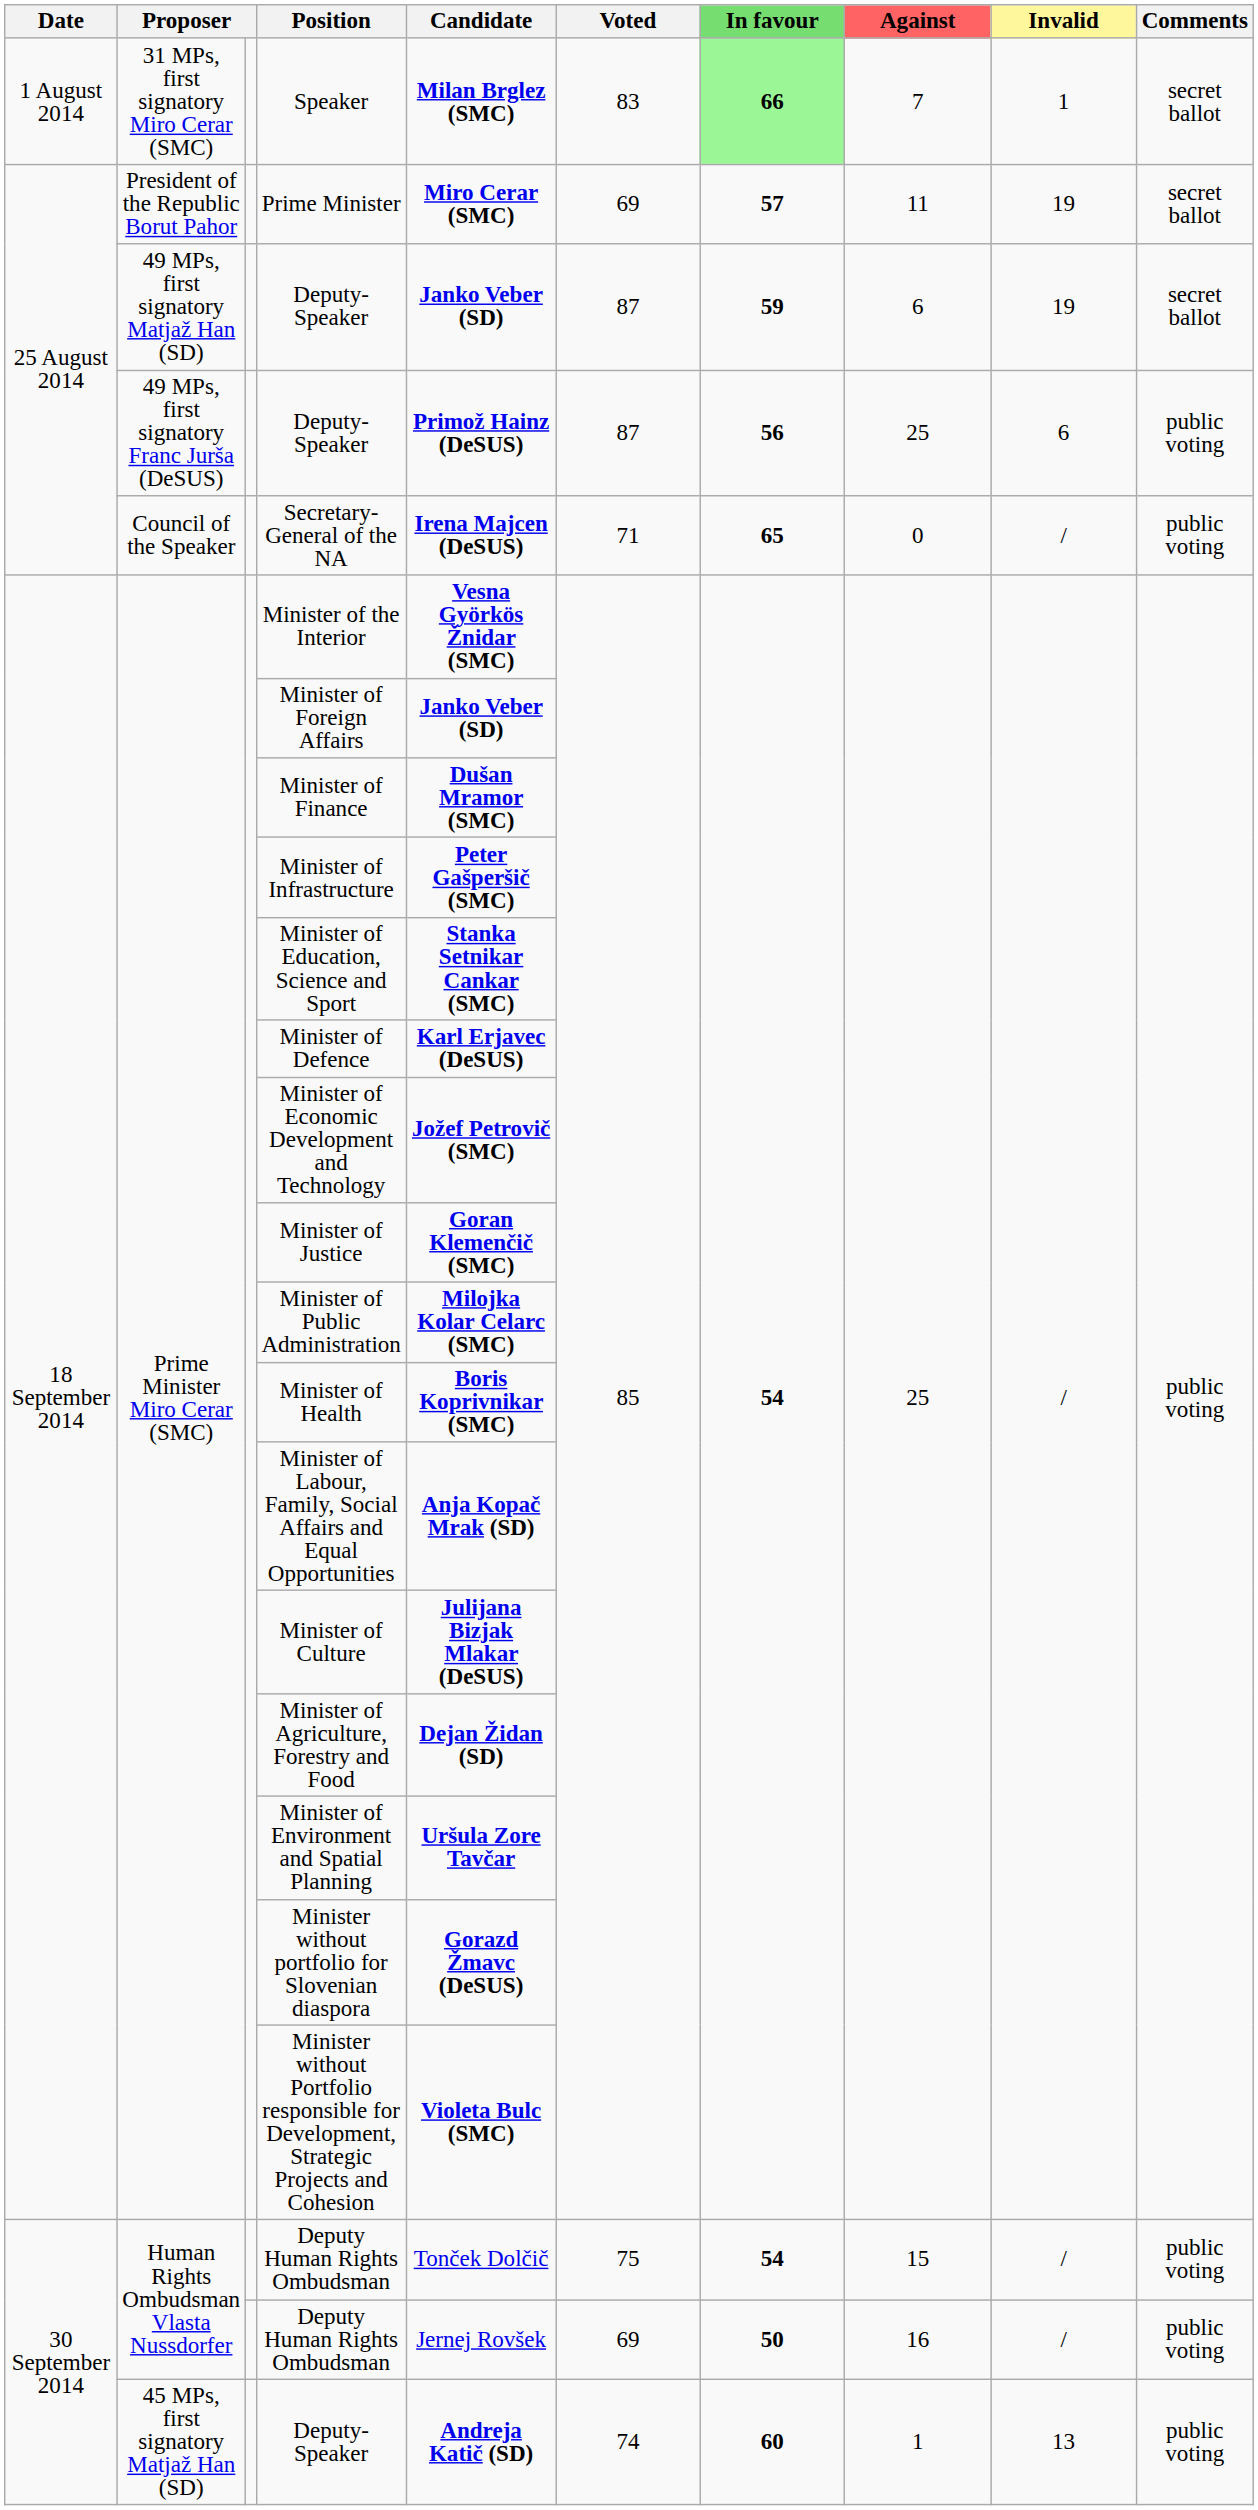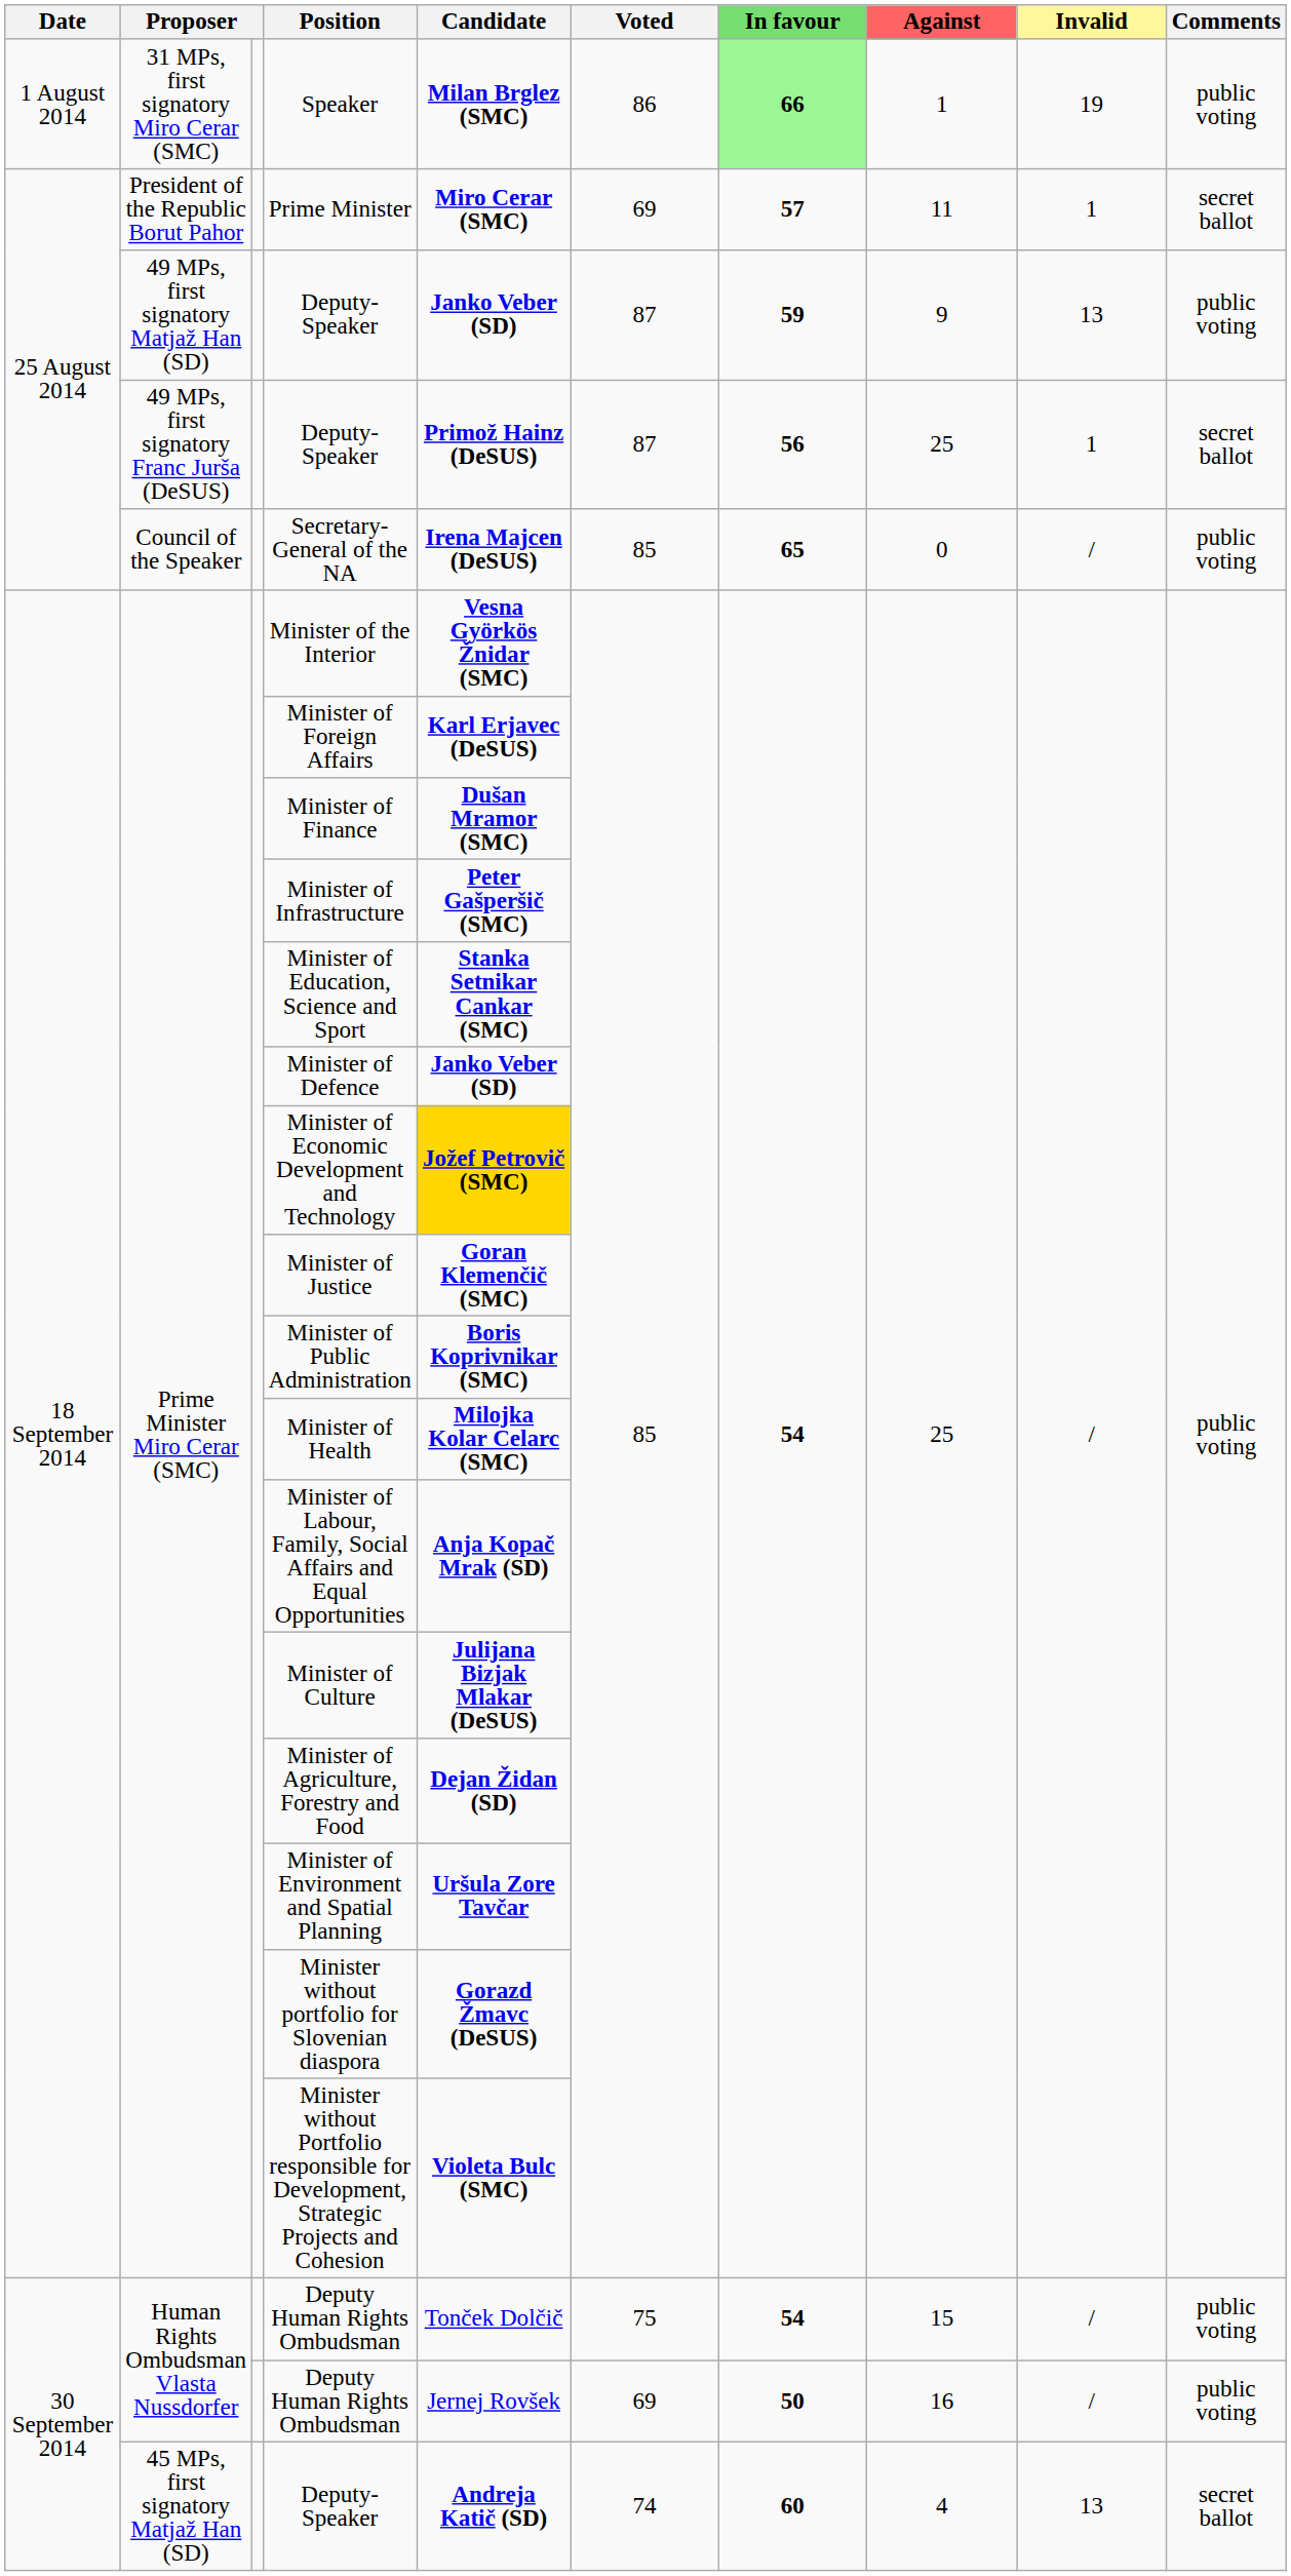 <table class="wikitable" style="line-height:16px; text-align: center;">
 <tr>
 <th style="width:9%;">Date</th>
 <th colspan="2">Proposer</th>
 <th style="width:12%;">Position</th>
 <th style="width:12%;">Candidate</th>
 <th style="width:100px;">Voted</th>
 <th style="width:100px; background:#76dd71;">In favour</th>
 <th style="width:100px; background:#ff6363">Against</th>
 <th style="width:100px; background:#fff79b">Invalid</th>
 <th>Comments</th>
 </tr>
 <tr>
 <td>1 August 2014</td>
 <td>31 MPs, first signatory <a href='#'>Miro Cerar</a> (SMC)</td>
 <td></td>
 <td>Speaker</td>
 <td><strong><a href='#'>Milan Brglez</a></strong> <strong>(SMC)</strong></td>
-<td>83</td>
+<td>86</td>
 <td style="background:#9bf796;"><strong>66</strong></td>
-<td>7</td>
 <td>1</td>
-<td>secret ballot</td>
+<td>19</td>
+<td>public voting</td>
 </tr>
 <tr>
 <td rowspan="4">25 August 2014</td>
 <td>President of the Republic <a href='#'>Borut Pahor</a></td>
 <td></td>
 <td>Prime Minister</td>
 <td><strong><a href='#'>Miro Cerar</a></strong> <strong>(SMC)</strong></td>
 <td>69</td>
 <td><strong>57</strong></td>
 <td>11</td>
-<td>19</td>
+<td>1</td>
 <td>secret ballot</td>
 </tr>
 <tr>
 <td>49 MPs, first signatory <a href='#'>Matjaž Han</a> (SD)</td>
 <td></td>
 <td>Deputy-Speaker</td>
 <td><strong><a href='#'>Janko Veber</a></strong> <strong>(SD)</strong></td>
 <td>87</td>
 <td><strong>59</strong></td>
-<td>6</td>
-<td>19</td>
-<td>secret ballot</td>
+<td>9</td>
+<td>13</td>
+<td>public voting</td>
 </tr>
 <tr>
 <td>49 MPs, first signatory <a href='#'>Franc Jurša</a> (DeSUS)</td>
 <td></td>
 <td>Deputy-Speaker</td>
 <td><strong><a href='#'>Primož Hainz</a></strong> <strong>(DeSUS)</strong></td>
 <td>87</td>
 <td><strong>56</strong></td>
 <td>25</td>
-<td>6</td>
-<td>public voting</td>
+<td>1</td>
+<td>secret ballot</td>
 </tr>
 <tr>
 <td>Council of the Speaker</td>
 <td></td>
 <td>Secretary-General of the NA</td>
 <td><strong><a href='#'>Irena Majcen</a> (DeSUS)</strong></td>
-<td>71</td>
+<td>85</td>
 <td><strong>65</strong></td>
 <td>0</td>
 <td>/</td>
 <td>public voting</td>
 </tr>
 <tr>
 <td rowspan="16">18 September 2014</td>
 <td rowspan="16">Prime Minister <a href='#'>Miro Cerar</a> (SMC)</td>
 <td rowspan="16"></td>
 <td>Minister of the Interior</td>
 <td><strong><a href='#'>Vesna Györkös Žnidar</a> (SMC)</strong></td>
 <td rowspan="16">85</td>
 <td rowspan="16"><strong>54</strong></td>
 <td rowspan="16">25</td>
 <td rowspan="16">/</td>
 <td rowspan="16">public voting</td>
 </tr>
 <tr>
 <td>Minister of Foreign Affairs</td>
-<td><strong><a href='#'>Janko Veber</a> (SD)</strong></td>
+<td><strong><a href='#'>Karl Erjavec</a> (DeSUS)</strong></td>
 </tr>
 <tr>
 <td>Minister of Finance</td>
 <td><strong><a href='#'>Dušan Mramor</a> (SMC)</strong></td>
 </tr>
 <tr>
 <td>Minister of Infrastructure</td>
 <td><strong><a href='#'>Peter Gašperšič</a> (SMC)</strong></td>
 </tr>
 <tr>
 <td>Minister of Education, Science and Sport</td>
 <td><strong><a href='#'>Stanka Setnikar Cankar</a> (SMC)</strong></td>
 </tr>
 <tr>
 <td>Minister of Defence</td>
-<td><strong><a href='#'>Karl Erjavec</a> (DeSUS)</strong></td>
+<td><strong><a href='#'>Janko Veber</a> (SD)</strong></td>
 </tr>
 <tr>
 <td>Minister of Economic Development and Technology</td>
-<td><strong><a href='#'>Jožef Petrovič</a> (SMC)</strong></td>
+<td style="background: gold;"><strong><a href='#'>Jožef Petrovič</a> (SMC)</strong></td>
 </tr>
 <tr>
 <td>Minister of Justice</td>
 <td><strong><a href='#'>Goran Klemenčič</a> (SMC)</strong></td>
 </tr>
 <tr>
 <td>Minister of Public Administration</td>
-<td><strong><a href='#'>Milojka Kolar Celarc</a> (SMC)</strong></td>
+<td><strong><a href='#'>Boris Koprivnikar</a> (SMC)</strong></td>
 </tr>
 <tr>
 <td>Minister of Health</td>
-<td><strong><a href='#'>Boris Koprivnikar</a> (SMC)</strong></td>
+<td><strong><a href='#'>Milojka Kolar Celarc</a> (SMC)</strong></td>
 </tr>
 <tr>
 <td>Minister of Labour, Family, Social Affairs and Equal Opportunities</td>
 <td><strong><a href='#'>Anja Kopač Mrak</a> (SD)</strong></td>
 </tr>
 <tr>
 <td>Minister of Culture</td>
 <td><strong><a href='#'>Julijana Bizjak Mlakar</a> (DeSUS)</strong></td>
 </tr>
 <tr>
 <td>Minister of Agriculture, Forestry and Food</td>
 <td><strong><a href='#'>Dejan Židan</a> (SD)</strong></td>
 </tr>
 <tr>
 <td>Minister of Environment and Spatial Planning</td>
 <td><strong><a href='#'>Uršula Zore Tavčar</a></strong></td>
 </tr>
 <tr>
 <td>Minister without portfolio for Slovenian diaspora</td>
 <td><strong><a href='#'>Gorazd Žmavc</a> (DeSUS)</strong></td>
 </tr>
 <tr>
 <td>Minister without Portfolio responsible for Development, Strategic Projects and Cohesion</td>
 <td><strong><a href='#'>Violeta Bulc</a> (SMC)</strong></td>
 </tr>
 <tr>
 <td rowspan="3">30 September 2014</td>
 <td rowspan="2">Human Rights Ombudsman <a href='#'>Vlasta Nussdorfer</a></td>
 <td></td>
 <td>Deputy Human Rights Ombudsman</td>
 <td><a href='#'>Tonček Dolčič</a></td>
 <td>75</td>
 <td><strong>54</strong></td>
 <td>15</td>
 <td>/</td>
 <td>public voting</td>
 </tr>
 <tr>
 <td></td>
 <td>Deputy Human Rights Ombudsman</td>
 <td><a href='#'>Jernej Rovšek</a></td>
 <td>69</td>
 <td><strong>50</strong></td>
 <td>16</td>
 <td>/</td>
 <td>public voting</td>
 </tr>
 <tr>
 <td>45 MPs, first signatory <a href='#'>Matjaž Han</a> (SD)</td>
 <td></td>
 <td>Deputy-Speaker</td>
 <td><strong><a href='#'>Andreja Katič</a> (SD)</strong></td>
 <td>74</td>
 <td><strong>60</strong></td>
-<td>1</td>
+<td>4</td>
 <td>13</td>
-<td>public voting</td>
+<td>secret ballot</td>
 </tr>
 </table>
